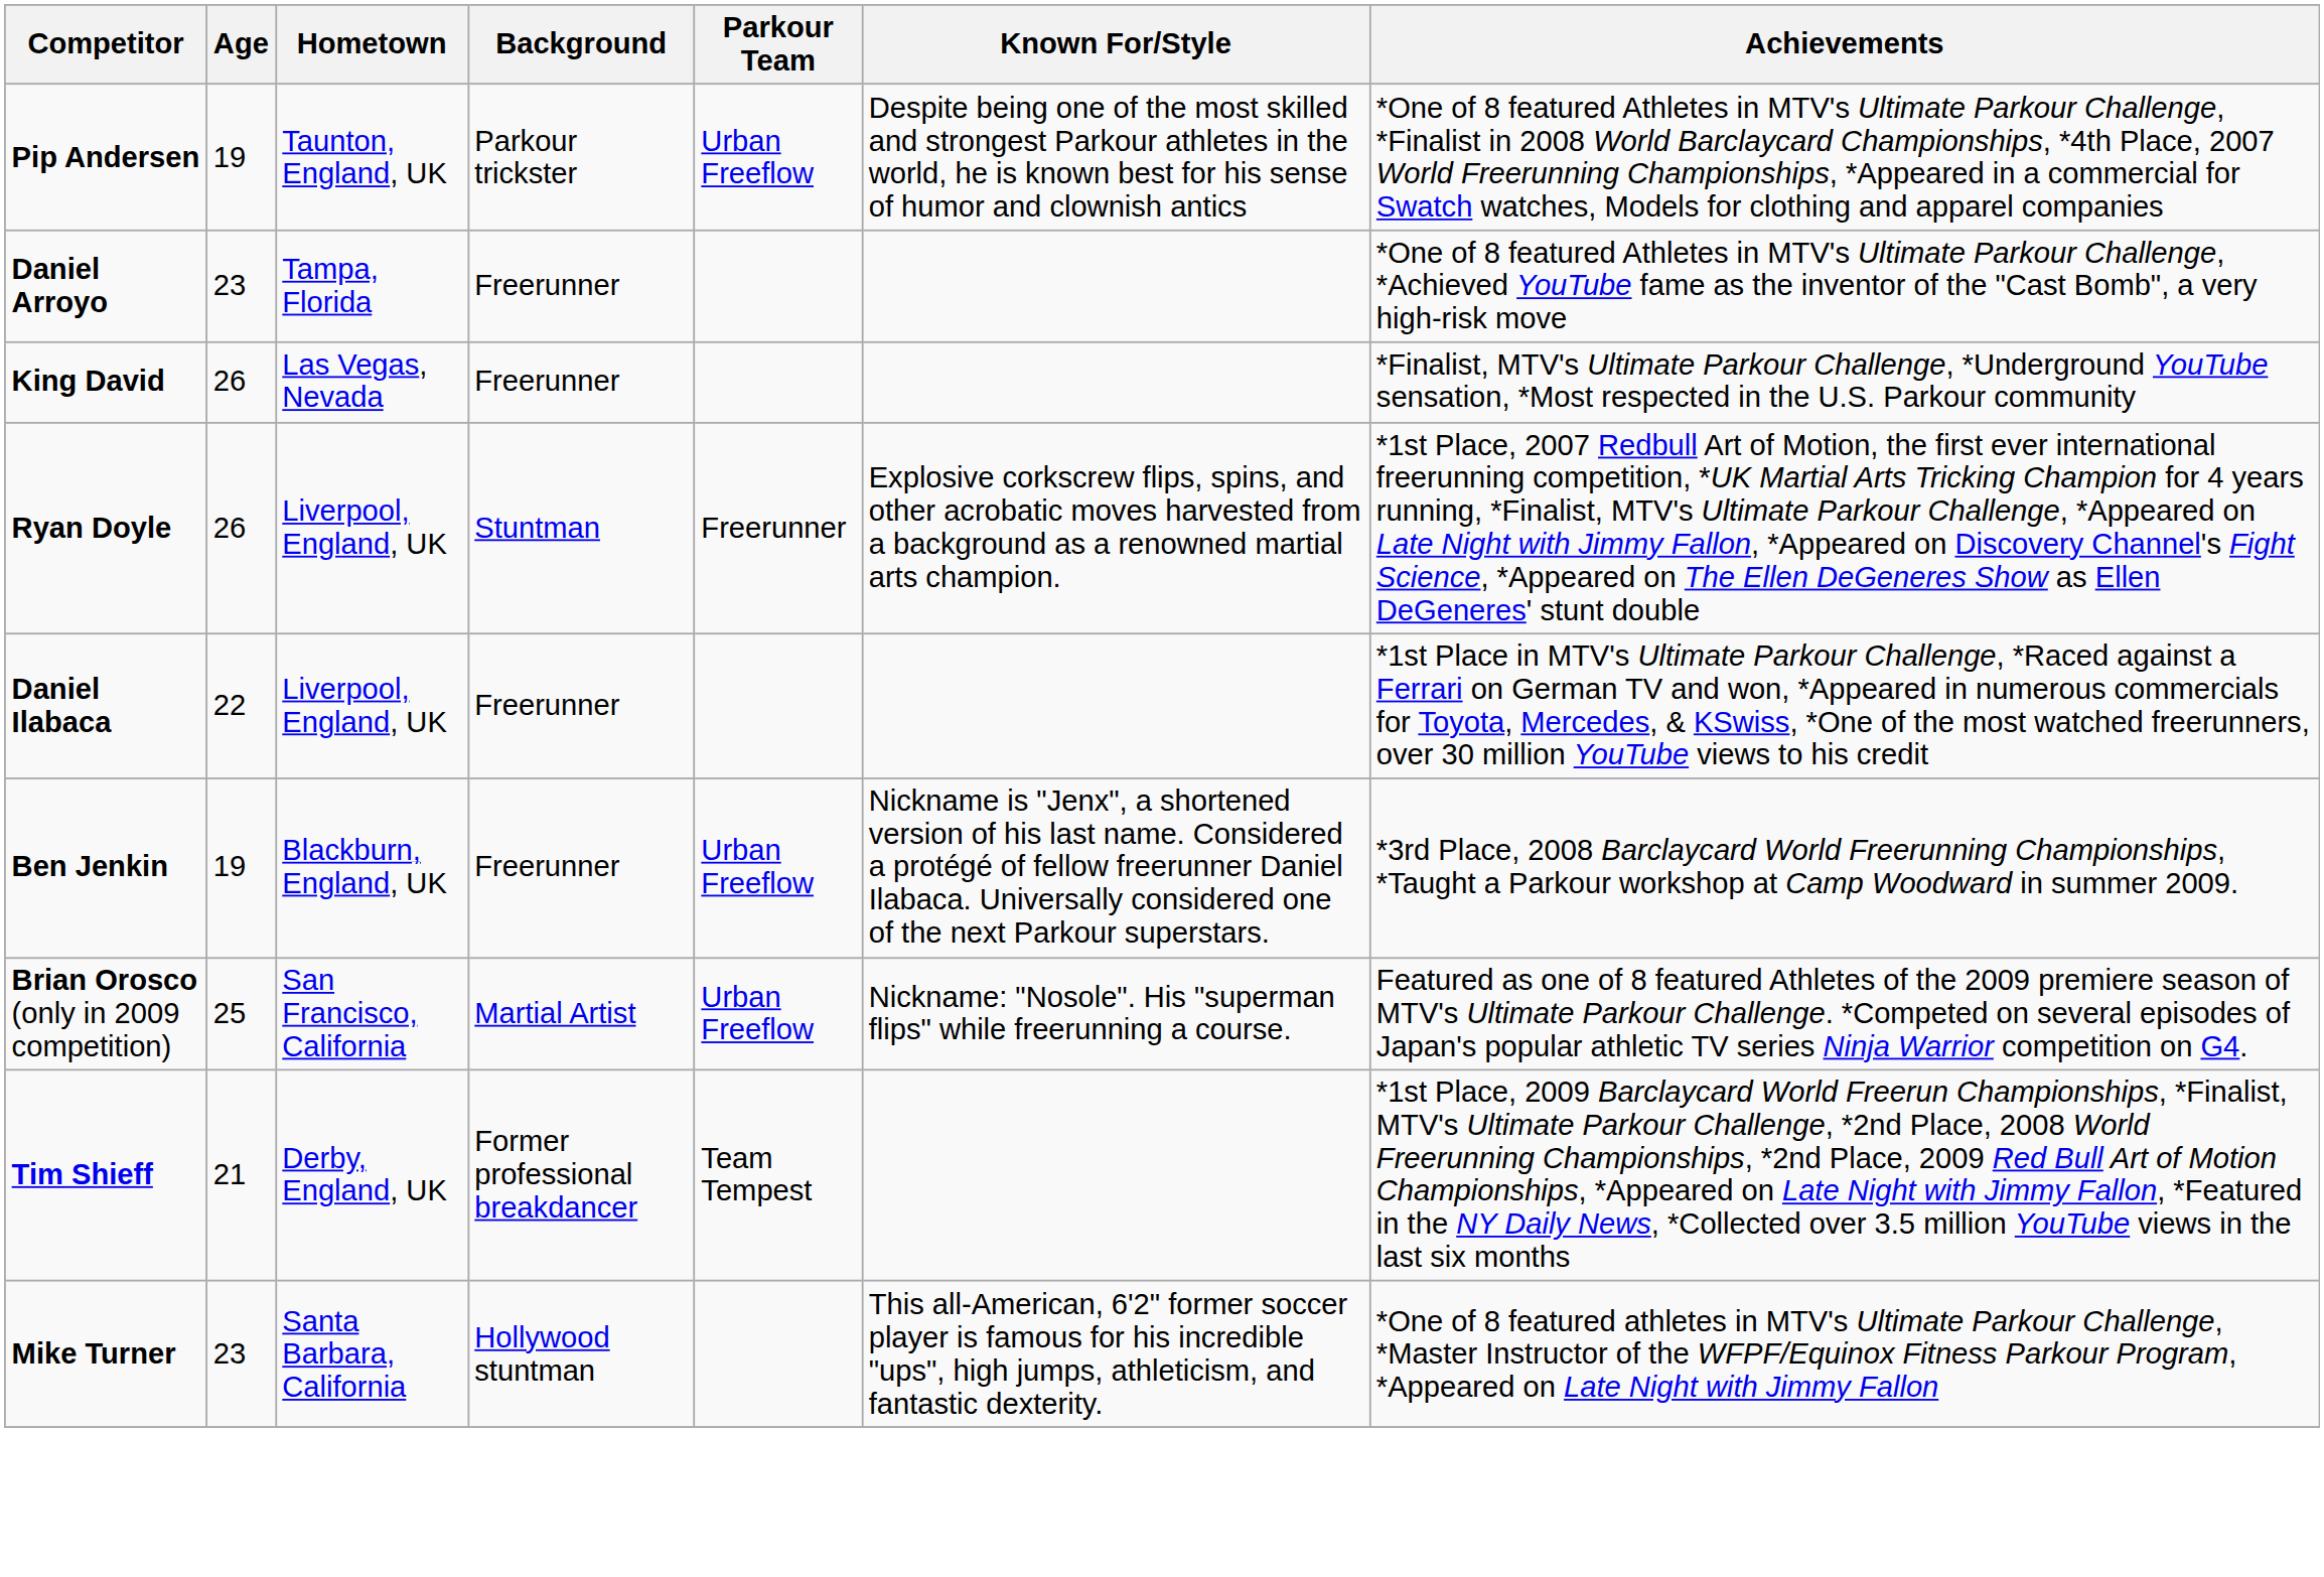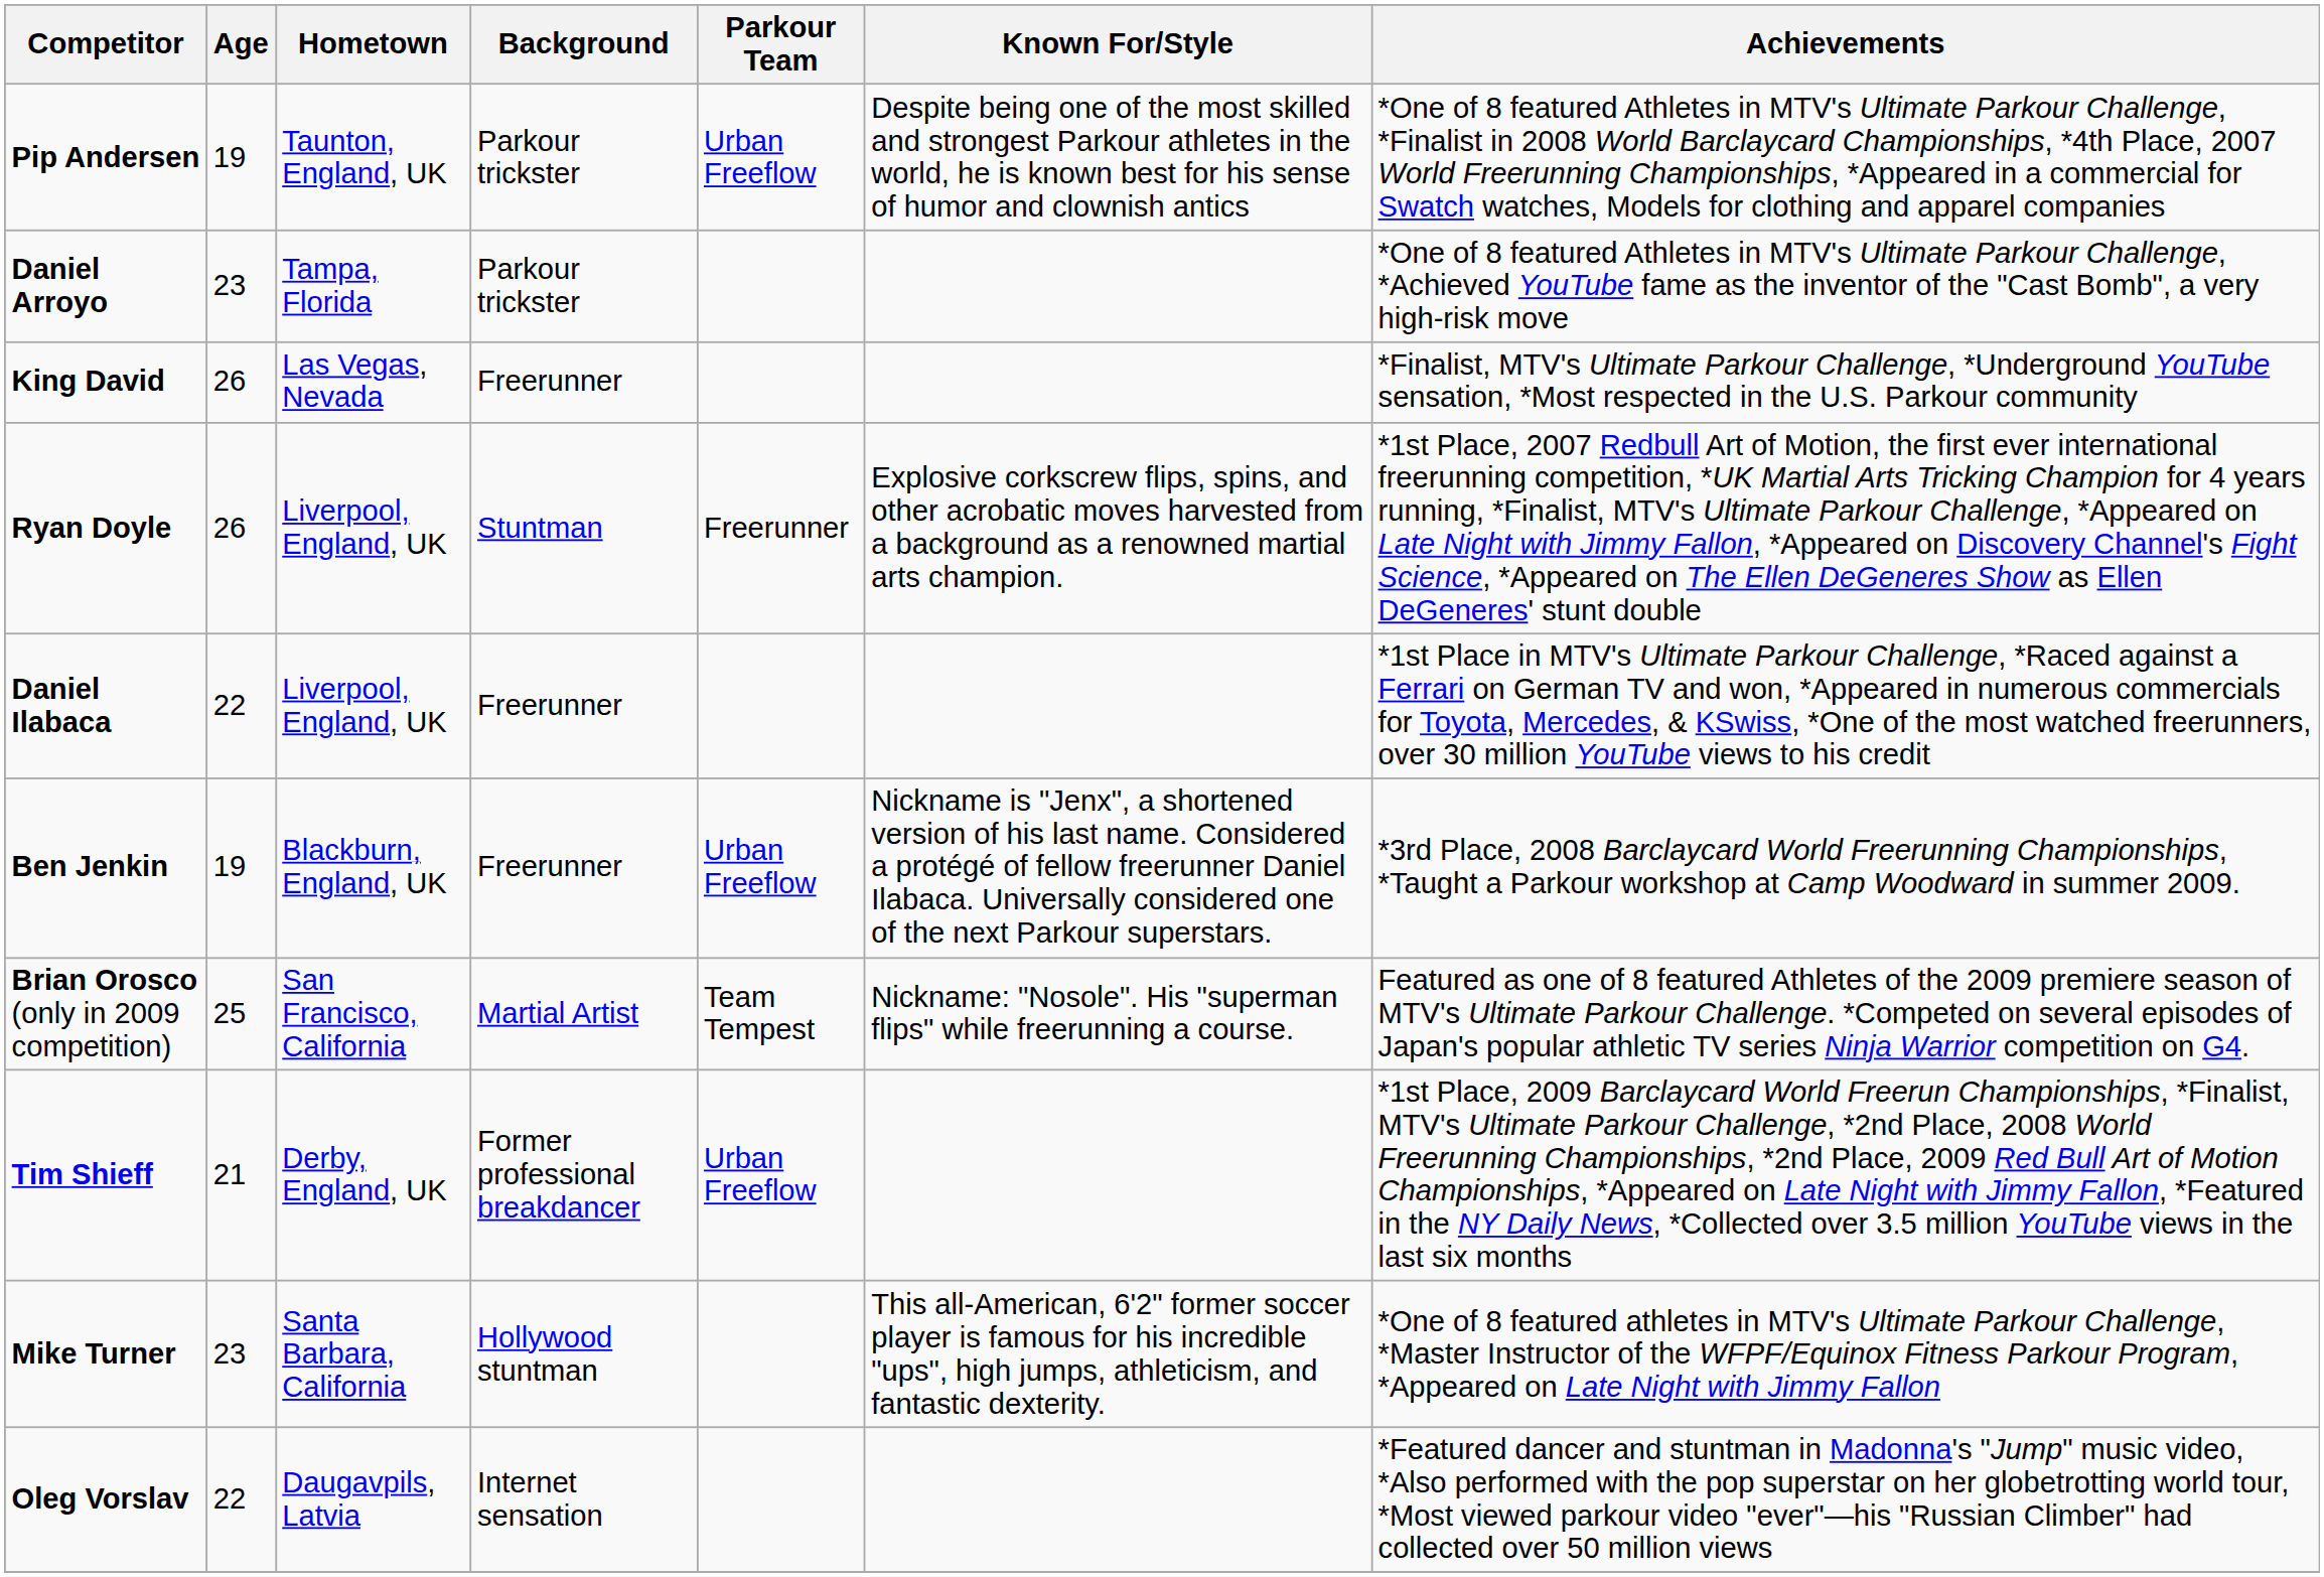 <table class="wikitable" width="100%" margin="auto">
 <tr>
 <th>Competitor</th>
 <th>Age</th>
 <th>Hometown</th>
 <th>Background</th>
 <th>Parkour Team</th>
 <th>Known For/Style</th>
 <th>Achievements</th>
 </tr>
 <tr>
 <td><strong>Pip Andersen</strong></td>
 <td>19</td>
 <td><a href='#'>Taunton, England</a>, UK</td>
 <td>Parkour trickster</td>
 <td><a href='#'>Urban Freeflow</a></td>
 <td>Despite being one of the most skilled and strongest Parkour athletes in the world, he is known best for his sense of humor and clownish antics</td>
 <td>*One of 8 featured Athletes in MTV's <em>Ultimate Parkour Challenge</em>, *Finalist in 2008 <em>World Barclaycard Championships</em>, *4th Place, 2007 <em>World Freerunning Championships</em>, *Appeared in a commercial for <a href='#'>Swatch</a> watches, Models for clothing and apparel companies</td>
 </tr>
 <tr>
 <td><strong>Daniel Arroyo</strong></td>
 <td>23</td>
 <td><a href='#'>Tampa, Florida</a></td>
-<td>Freerunner</td>
+<td>Parkour trickster</td>
 <td></td>
 <td></td>
 <td>*One of 8 featured Athletes in MTV's <em>Ultimate Parkour Challenge</em>, *Achieved <em><a href='#'>YouTube</a></em> fame as the inventor of the "Cast Bomb", a very high-risk move</td>
 </tr>
 <tr>
 <td><strong>King David</strong></td>
 <td>26</td>
 <td><a href='#'>Las Vegas</a>, <a href='#'>Nevada</a></td>
 <td>Freerunner</td>
 <td></td>
 <td></td>
 <td>*Finalist, MTV's <em>Ultimate Parkour Challenge</em>, *Underground <em><a href='#'>YouTube</a></em> sensation, *Most respected in the U.S. Parkour community</td>
 </tr>
 <tr>
 <td><strong>Ryan Doyle</strong></td>
 <td>26</td>
 <td><a href='#'>Liverpool, England</a>, UK</td>
 <td><a href='#'>Stuntman</a></td>
 <td>Freerunner</td>
 <td>Explosive corkscrew flips, spins, and other acrobatic moves harvested from a background as a renowned martial arts champion.</td>
 <td>*1st Place, 2007 <a href='#'>Redbull</a> Art of Motion, the first ever international freerunning competition, *<em>UK Martial Arts Tricking Champion</em> for 4 years running, *Finalist, MTV's <em>Ultimate Parkour Challenge</em>, *Appeared on <em><a href='#'>Late Night with Jimmy Fallon</a></em>, *Appeared on <a href='#'>Discovery Channel</a>'s <em><a href='#'>Fight Science</a></em>, *Appeared on <em><a href='#'>The Ellen DeGeneres Show</a></em> as <a href='#'>Ellen DeGeneres</a>' stunt double</td>
 </tr>
 <tr>
 <td><strong>Daniel Ilabaca</strong></td>
 <td>22</td>
 <td><a href='#'>Liverpool, England</a>, UK</td>
 <td>Freerunner</td>
 <td></td>
 <td></td>
 <td>*1st Place in MTV's <em>Ultimate Parkour Challenge</em>, *Raced against a <a href='#'>Ferrari</a> on German TV and won, *Appeared in numerous commercials for <a href='#'>Toyota</a>, <a href='#'>Mercedes</a>, & <a href='#'>KSwiss</a>, *One of the most watched freerunners, over 30 million <em><a href='#'>YouTube</a></em> views to his credit</td>
 </tr>
 <tr>
 <td><strong>Ben Jenkin</strong></td>
 <td>19</td>
 <td><a href='#'>Blackburn, England</a>, UK</td>
 <td>Freerunner</td>
 <td><a href='#'>Urban Freeflow</a></td>
 <td>Nickname is "Jenx", a shortened version of his last name. Considered a protégé of fellow freerunner Daniel Ilabaca. Universally considered one of the next Parkour superstars.</td>
 <td>*3rd Place, 2008 <em>Barclaycard World Freerunning Championships</em>, *Taught a Parkour workshop at <em>Camp Woodward</em> in summer 2009.</td>
 </tr>
 <tr>
 <td><strong>Brian Orosco</strong><br>(only in 2009 competition)</td>
 <td>25</td>
 <td><a href='#'>San Francisco, California</a></td>
 <td><a href='#'>Martial Artist</a></td>
-<td><a href='#'>Urban Freeflow</a></td>
+<td>Team Tempest</td>
 <td>Nickname: "Nosole". His "superman flips" while freerunning a course.</td>
 <td>Featured as one of 8 featured Athletes of the 2009 premiere season of MTV's <em>Ultimate Parkour Challenge</em>. *Competed on several episodes of Japan's popular athletic TV series <em><a href='#'>Ninja Warrior</a></em> competition on <a href='#'>G4</a>.</td>
 </tr>
 <tr>
 <td><strong><a href='#'>Tim Shieff</a></strong></td>
 <td>21</td>
 <td><a href='#'>Derby, England</a>, UK</td>
 <td>Former professional <a href='#'>breakdancer</a></td>
-<td>Team Tempest</td>
+<td><a href='#'>Urban Freeflow</a></td>
 <td></td>
 <td>*1st Place, 2009 <em>Barclaycard World Freerun Championships</em>, *Finalist, MTV's <em>Ultimate Parkour Challenge</em>, *2nd Place, 2008 <em>World Freerunning Championships</em>, *2nd Place, 2009 <em><a href='#'>Red Bull</a> Art of Motion Championships</em>, *Appeared on <em><a href='#'>Late Night with Jimmy Fallon</a></em>, *Featured in the <em><a href='#'>NY Daily News</a></em>, *Collected over 3.5 million <em><a href='#'>YouTube</a></em> views in the last six months</td>
 </tr>
 <tr>
 <td><strong>Mike Turner</strong></td>
 <td>23</td>
 <td><a href='#'>Santa Barbara, California</a></td>
 <td><a href='#'>Hollywood</a> stuntman</td>
 <td></td>
 <td>This all-American, 6'2" former soccer player is famous for his incredible "ups", high jumps, athleticism, and fantastic dexterity.</td>
 <td>*One of 8 featured athletes in MTV's <em>Ultimate Parkour Challenge</em>, *Master Instructor of the <em>WFPF/Equinox Fitness Parkour Program</em>, *Appeared on <em><a href='#'>Late Night with Jimmy Fallon</a></em></td>
 </tr>
 <tr>
+<td><strong>Oleg Vorslav</strong></td>
+<td>22</td>
+<td><a href='#'>Daugavpils</a>, <a href='#'>Latvia</a></td>
+<td>Internet sensation</td>
+<td></td>
+<td></td>
+<td>*Featured dancer and stuntman in <a href='#'>Madonna</a>'s "<em>Jump</em>" music video, *Also performed with the pop superstar on her globetrotting world tour, *Most viewed parkour video "ever"—his "Russian Climber" had collected over 50 million views</td>
+</tr>
+<tr>
 </tr>
 </table>
